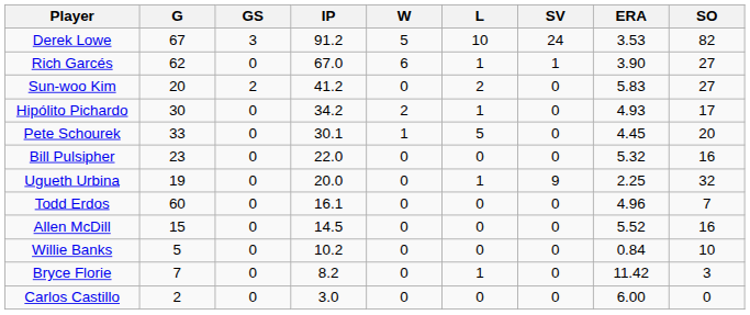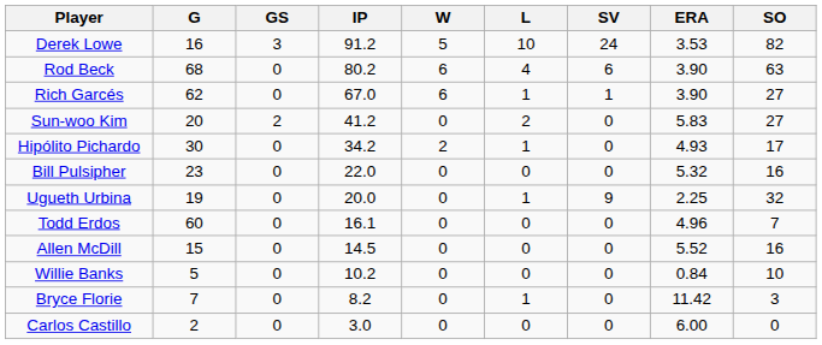 <table class="wikitable sortable">
 <tr>
 <th bgcolor="#DDDDFF" width="16%">Player</th>
 <th bgcolor="#DDDDFF" width="9%">G</th>
 <th bgcolor="#DDDDFF" width="9%">GS</th>
 <th bgcolor="#DDDDFF" width="9%">IP</th>
 <th bgcolor="#DDDDFF" width="9%">W</th>
 <th bgcolor="#DDDDFF" width="9%">L</th>
 <th bgcolor="#DDDDFF" width="9%">SV</th>
 <th bgcolor="#DDDDFF" width="9%">ERA</th>
 <th bgcolor="#DDDDFF" width="9%">SO</th>
 </tr>
 <tr align="center">
 <td><a href='#'>Derek Lowe</a></td>
-<td>67</td>
+<td>16</td>
 <td>3</td>
 <td>91.2</td>
 <td>5</td>
 <td>10</td>
 <td>24</td>
 <td>3.53</td>
 <td>82</td>
+</tr>
+<tr align=center>
+<td><a href='#'>Rod Beck</a></td>
+<td>68</td>
+<td>0</td>
+<td>80.2</td>
+<td>6</td>
+<td>4</td>
+<td>6</td>
+<td>3.90</td>
+<td>63</td>
 </tr>
 <tr align=center>
 <td><a href='#'>Rich Garcés</a></td>
 <td>62</td>
 <td>0</td>
 <td>67.0</td>
 <td>6</td>
 <td>1</td>
 <td>1</td>
 <td>3.90</td>
 <td>27</td>
 </tr>
 <tr align=center>
 <td><a href='#'>Sun-woo Kim</a></td>
 <td>20</td>
 <td>2</td>
 <td>41.2</td>
 <td>0</td>
 <td>2</td>
 <td>0</td>
 <td>5.83</td>
 <td>27</td>
 </tr>
 <tr align="center">
 <td><a href='#'>Hipólito Pichardo</a></td>
 <td>30</td>
 <td>0</td>
 <td>34.2</td>
 <td>2</td>
 <td>1</td>
 <td>0</td>
 <td>4.93</td>
 <td>17</td>
-</tr>
-<tr align="center">
-<td><a href='#'>Pete Schourek</a></td>
-<td>33</td>
-<td>0</td>
-<td>30.1</td>
-<td>1</td>
-<td>5</td>
-<td>0</td>
-<td>4.45</td>
-<td>20</td>
 </tr>
 <tr align="center">
 <td><a href='#'>Bill Pulsipher</a></td>
 <td>23</td>
 <td>0</td>
 <td>22.0</td>
 <td>0</td>
 <td>0</td>
 <td>0</td>
 <td>5.32</td>
 <td>16</td>
 </tr>
 <tr align="center">
 <td><a href='#'>Ugueth Urbina</a></td>
 <td>19</td>
 <td>0</td>
 <td>20.0</td>
 <td>0</td>
 <td>1</td>
 <td>9</td>
 <td>2.25</td>
 <td>32</td>
 </tr>
 <tr align=center>
 <td><a href='#'>Todd Erdos</a></td>
 <td>60</td>
 <td>0</td>
 <td>16.1</td>
 <td>0</td>
 <td>0</td>
 <td>0</td>
 <td>4.96</td>
 <td>7</td>
 </tr>
 <tr align="center">
 <td><a href='#'>Allen McDill</a></td>
 <td>15</td>
 <td>0</td>
 <td>14.5</td>
 <td>0</td>
 <td>0</td>
 <td>0</td>
 <td>5.52</td>
 <td>16</td>
 </tr>
 <tr align="center">
 <td><a href='#'>Willie Banks</a></td>
 <td>5</td>
 <td>0</td>
 <td>10.2</td>
 <td>0</td>
 <td>0</td>
 <td>0</td>
 <td>0.84</td>
 <td>10</td>
 </tr>
 <tr align="center">
 <td><a href='#'>Bryce Florie</a></td>
 <td>7</td>
 <td>0</td>
 <td>8.2</td>
 <td>0</td>
 <td>1</td>
 <td>0</td>
 <td>11.42</td>
 <td>3</td>
 </tr>
 <tr align="center">
 <td><a href='#'>Carlos Castillo</a></td>
 <td>2</td>
 <td>0</td>
 <td>3.0</td>
 <td>0</td>
 <td>0</td>
 <td>0</td>
 <td>6.00</td>
 <td>0</td>
 </tr>
 </table>
